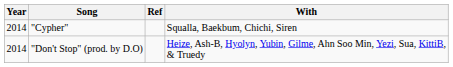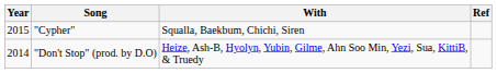 <table class="wikitable sortable">
 <tr>
 <th>Year</th>
 <th>Song</th>
+<th>With</th>
 <th>Ref</th>
-<th>With</th>
 </tr>
 <tr>
-<td>2014</td>
+<td>2015</td>
 <td>"Cypher"</td>
+<td>Squalla, Baekbum, Chichi, Siren</td>
 <td></td>
-<td>Squalla, Baekbum, Chichi, Siren</td>
 </tr>
 <tr>
 <td>2014</td>
 <td>"Don't Stop" (prod. by D.O)</td>
+<td><a href='#'>Heize</a>, Ash-B, <a href='#'>Hyolyn</a>, <a href='#'>Yubin</a>, <a href='#'>Gilme</a>, Ahn Soo Min, <a href='#'>Yezi</a>, Sua, <a href='#'>KittiB</a>,<br>& Truedy</td>
 <td></td>
-<td><a href='#'>Heize</a>, Ash-B, <a href='#'>Hyolyn</a>, <a href='#'>Yubin</a>, <a href='#'>Gilme</a>, Ahn Soo Min, <a href='#'>Yezi</a>, Sua, <a href='#'>KittiB</a>,<br>& Truedy</td>
 </tr>
 </table>
